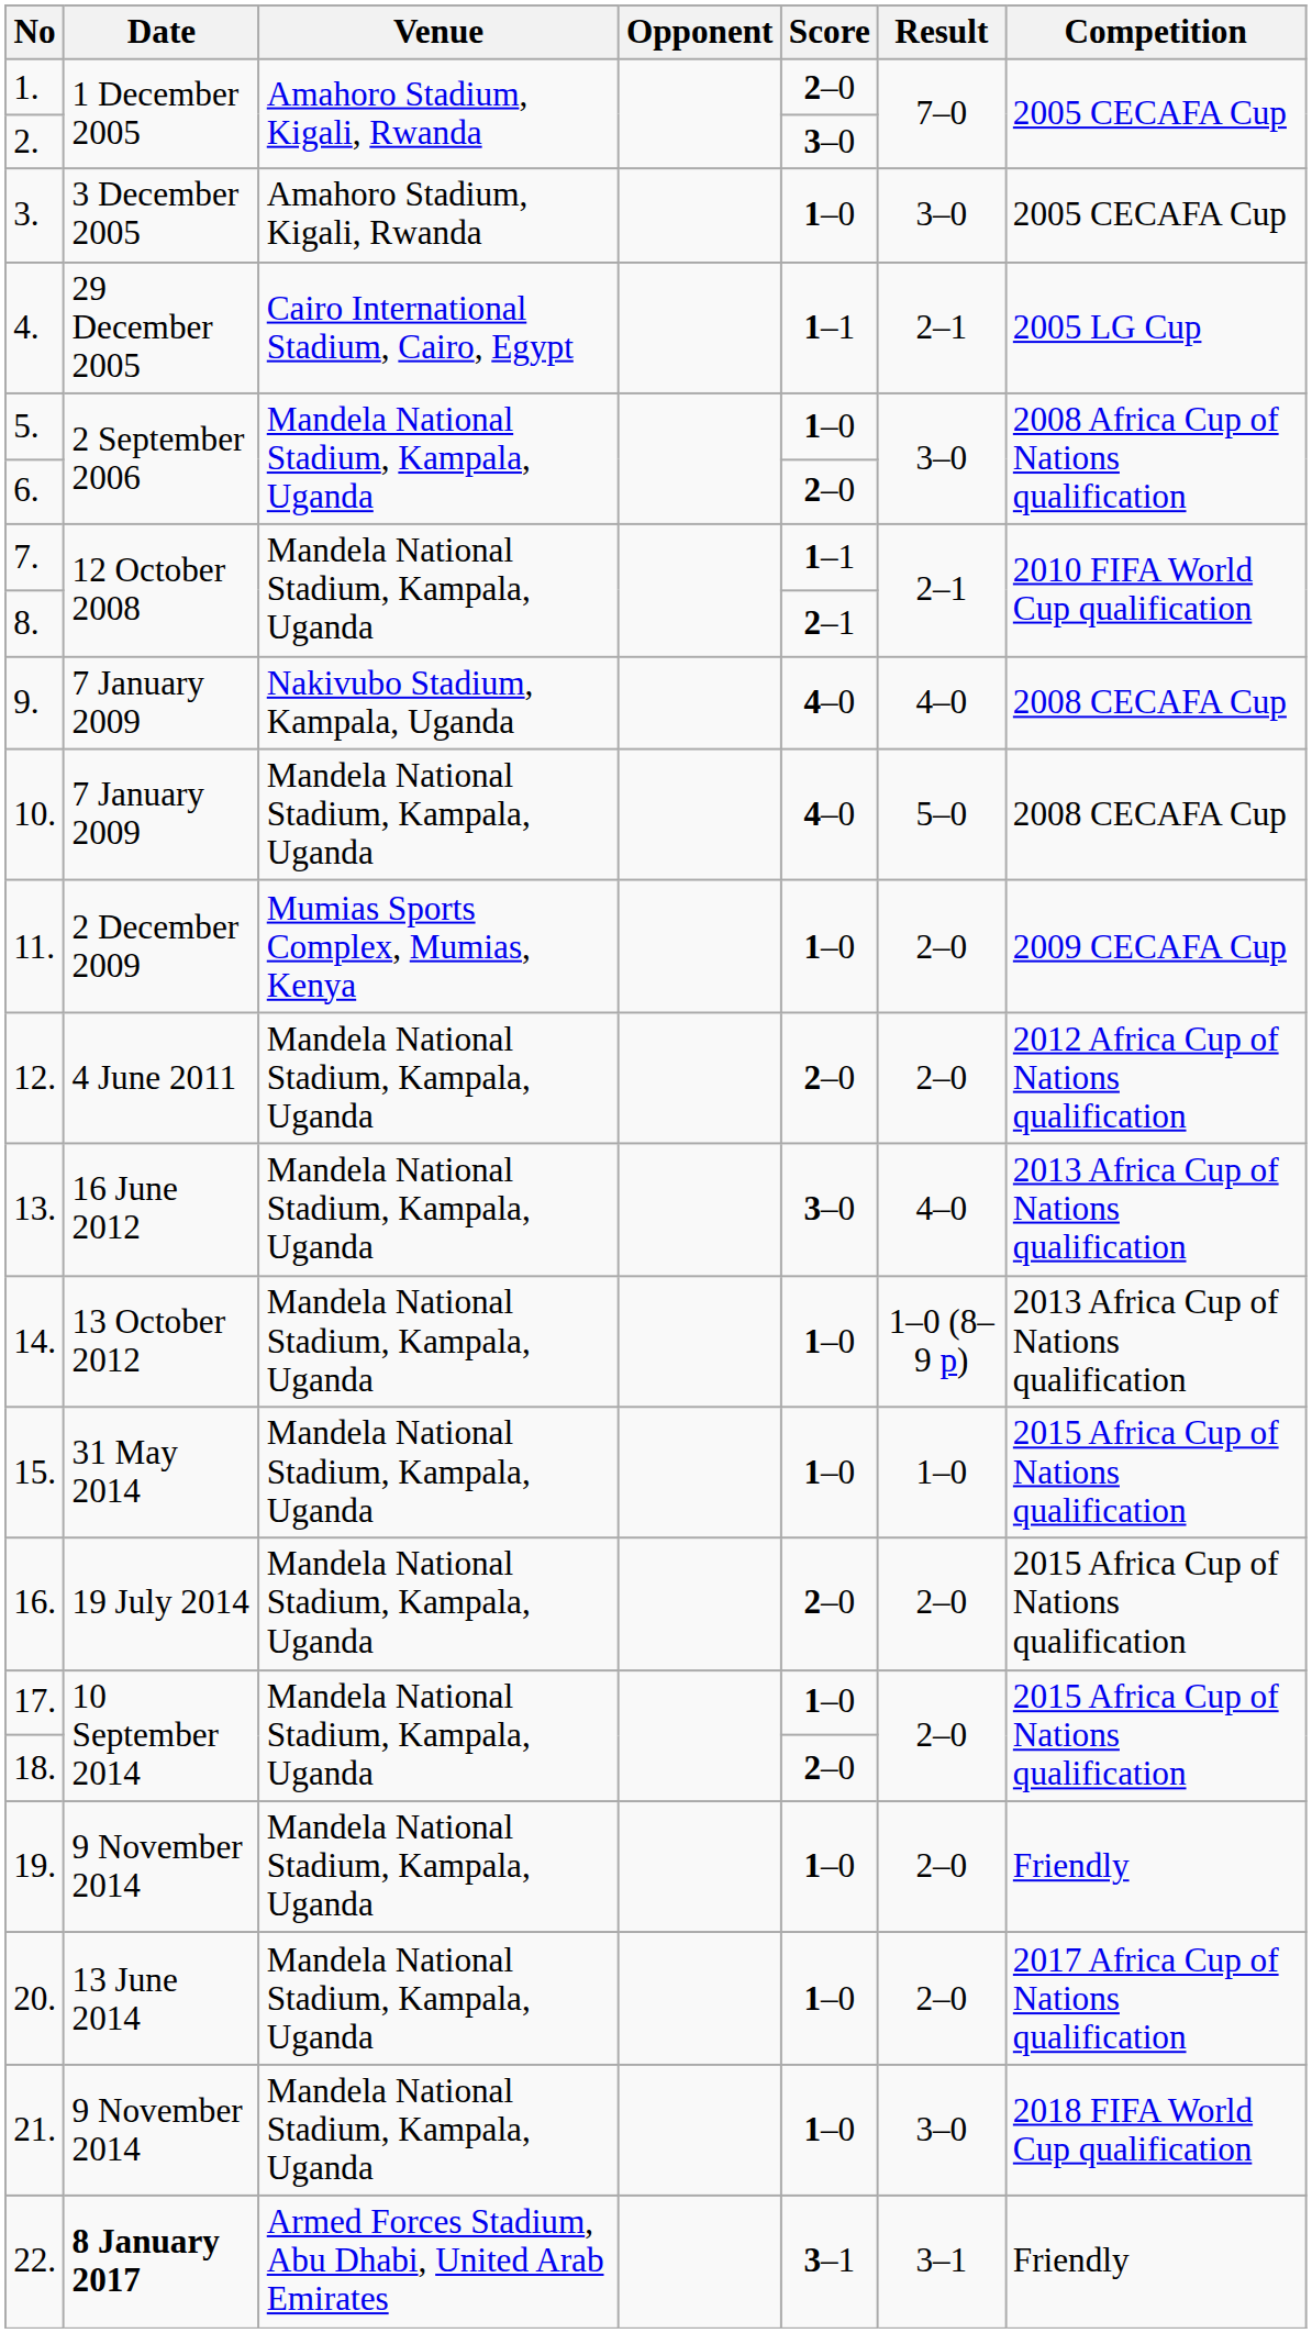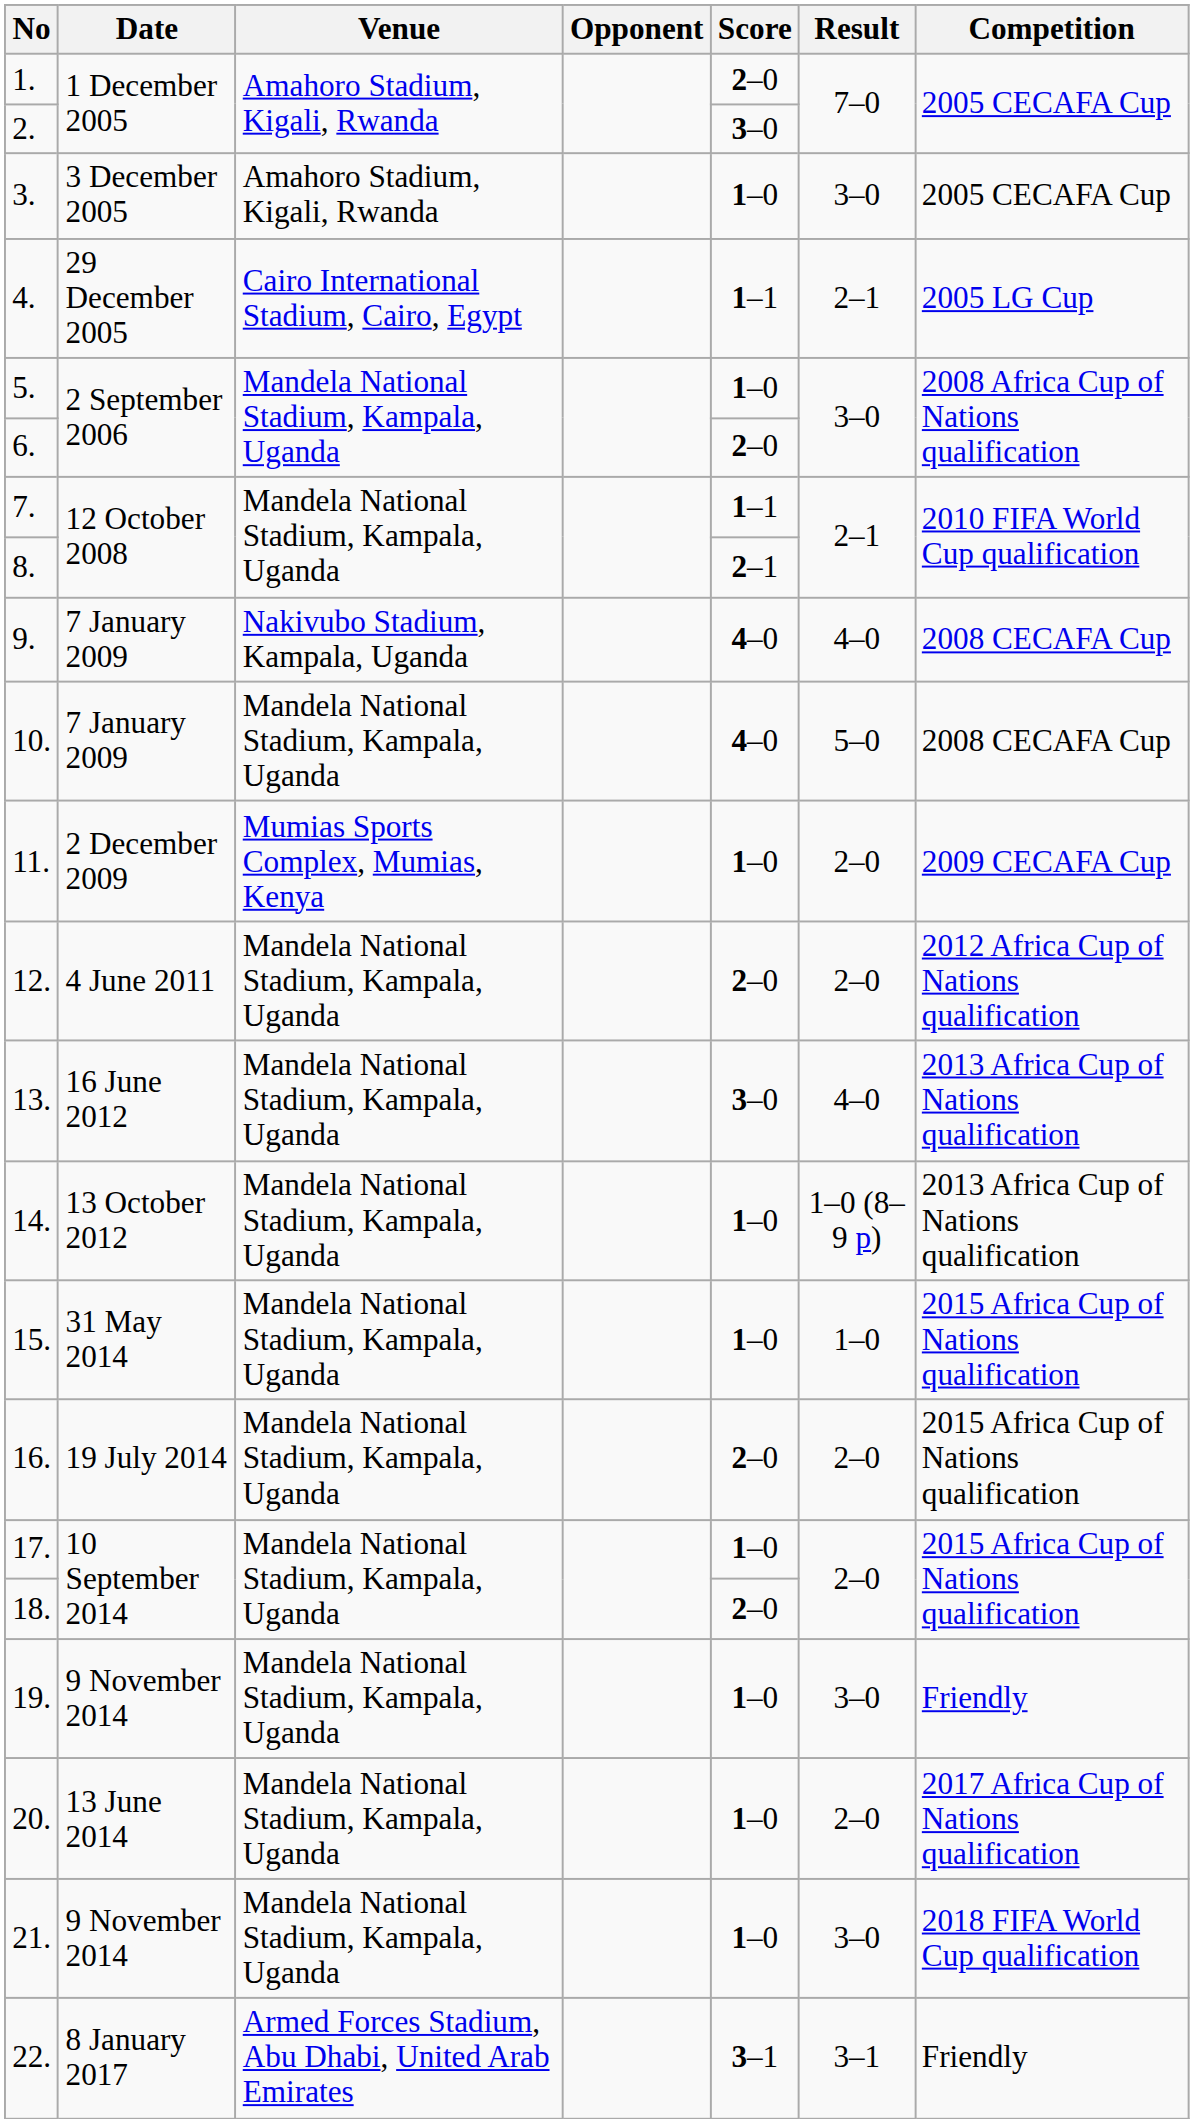 <table class="wikitable">
 <tr>
 <th>No</th>
 <th>Date</th>
 <th>Venue</th>
 <th>Opponent</th>
 <th>Score</th>
 <th>Result</th>
 <th>Competition</th>
 </tr>
 <tr>
 <td>1.</td>
 <td rowspan="2">1 December 2005</td>
 <td rowspan="2"><a href='#'>Amahoro Stadium</a>, <a href='#'>Kigali</a>, <a href='#'>Rwanda</a></td>
 <td rowspan="2"></td>
 <td align=center><strong>2</strong>–0</td>
 <td rowspan="2" style="text-align:center">7–0</td>
 <td rowspan="2"><a href='#'>2005 CECAFA Cup</a></td>
 </tr>
 <tr>
 <td>2.</td>
 <td align=center><strong>3</strong>–0</td>
 </tr>
 <tr>
 <td>3.</td>
 <td>3 December 2005</td>
 <td>Amahoro Stadium, Kigali, Rwanda</td>
 <td></td>
 <td align=center><strong>1</strong>–0</td>
 <td align=center>3–0</td>
 <td>2005 CECAFA Cup</td>
 </tr>
 <tr>
 <td>4.</td>
 <td>29 December 2005</td>
 <td><a href='#'>Cairo International Stadium</a>, <a href='#'>Cairo</a>, <a href='#'>Egypt</a></td>
 <td></td>
 <td align=center><strong>1</strong>–1</td>
 <td align=center>2–1</td>
 <td><a href='#'>2005 LG Cup</a></td>
 </tr>
 <tr>
 <td>5.</td>
 <td rowspan="2">2 September 2006</td>
 <td rowspan="2"><a href='#'>Mandela National Stadium</a>, <a href='#'>Kampala</a>, <a href='#'>Uganda</a></td>
 <td rowspan="2"></td>
 <td align=center><strong>1</strong>–0</td>
 <td rowspan="2" style="text-align:center">3–0</td>
 <td rowspan="2"><a href='#'>2008 Africa Cup of Nations qualification</a></td>
 </tr>
 <tr>
 <td>6.</td>
 <td align=center><strong>2</strong>–0</td>
 </tr>
 <tr>
 <td>7.</td>
 <td rowspan="2">12 October 2008</td>
 <td rowspan="2">Mandela National Stadium, Kampala, Uganda</td>
 <td rowspan="2"></td>
 <td align=center><strong>1</strong>–1</td>
 <td rowspan="2" style="text-align:center">2–1</td>
 <td rowspan="2"><a href='#'>2010 FIFA World Cup qualification</a></td>
 </tr>
 <tr>
 <td>8.</td>
 <td align=center><strong>2</strong>–1</td>
 </tr>
 <tr>
 <td>9.</td>
 <td>7 January 2009</td>
 <td><a href='#'>Nakivubo Stadium</a>, Kampala, Uganda</td>
 <td></td>
 <td align=center><strong>4</strong>–0</td>
 <td align=center>4–0</td>
 <td><a href='#'>2008 CECAFA Cup</a></td>
 </tr>
 <tr>
 <td>10.</td>
 <td>7 January 2009</td>
 <td>Mandela National Stadium, Kampala, Uganda</td>
 <td></td>
 <td align=center><strong>4</strong>–0</td>
 <td align=center>5–0</td>
 <td>2008 CECAFA Cup</td>
 </tr>
 <tr>
 <td>11.</td>
 <td>2 December 2009</td>
 <td><a href='#'>Mumias Sports Complex</a>, <a href='#'>Mumias</a>, <a href='#'>Kenya</a></td>
 <td></td>
 <td align=center><strong>1</strong>–0</td>
 <td align=center>2–0</td>
 <td><a href='#'>2009 CECAFA Cup</a></td>
 </tr>
 <tr>
 <td>12.</td>
 <td>4 June 2011</td>
 <td>Mandela National Stadium, Kampala, Uganda</td>
 <td></td>
 <td align=center><strong>2</strong>–0</td>
 <td align=center>2–0</td>
 <td><a href='#'>2012 Africa Cup of Nations qualification</a></td>
 </tr>
 <tr>
 <td>13.</td>
 <td>16 June 2012</td>
 <td>Mandela National Stadium, Kampala, Uganda</td>
 <td></td>
 <td align=center><strong>3</strong>–0</td>
 <td align=center>4–0</td>
 <td><a href='#'>2013 Africa Cup of Nations qualification</a></td>
 </tr>
 <tr>
 <td>14.</td>
 <td>13 October 2012</td>
 <td>Mandela National Stadium, Kampala, Uganda</td>
 <td></td>
 <td align=center><strong>1</strong>–0</td>
 <td align=center>1–0 (8–9 <a href='#'>p</a>)</td>
 <td>2013 Africa Cup of Nations qualification</td>
 </tr>
 <tr>
 <td>15.</td>
 <td>31 May 2014</td>
 <td>Mandela National Stadium, Kampala, Uganda</td>
 <td></td>
 <td align=center><strong>1</strong>–0</td>
 <td align=center>1–0</td>
 <td><a href='#'>2015 Africa Cup of Nations qualification</a></td>
 </tr>
 <tr>
 <td>16.</td>
 <td>19 July 2014</td>
 <td>Mandela National Stadium, Kampala, Uganda</td>
 <td></td>
 <td align=center><strong>2</strong>–0</td>
 <td align=center>2–0</td>
 <td>2015 Africa Cup of Nations qualification</td>
 </tr>
 <tr>
 <td>17.</td>
 <td rowspan="2">10 September 2014</td>
 <td rowspan="2">Mandela National Stadium, Kampala, Uganda</td>
 <td rowspan="2"></td>
 <td align=center><strong>1</strong>–0</td>
 <td rowspan="2" style="text-align:center">2–0</td>
 <td rowspan="2"><a href='#'>2015 Africa Cup of Nations qualification</a></td>
 </tr>
 <tr>
 <td>18.</td>
 <td align=center><strong>2</strong>–0</td>
 </tr>
 <tr>
 <td>19.</td>
 <td>9 November 2014</td>
 <td>Mandela National Stadium, Kampala, Uganda</td>
 <td></td>
 <td align=center><strong>1</strong>–0</td>
-<td align=center>2–0</td>
+<td align=center>3–0</td>
 <td><a href='#'>Friendly</a></td>
 </tr>
 <tr>
 <td>20.</td>
 <td>13 June 2014</td>
 <td>Mandela National Stadium, Kampala, Uganda</td>
 <td></td>
 <td align=center><strong>1</strong>–0</td>
 <td align=center>2–0</td>
 <td><a href='#'>2017 Africa Cup of Nations qualification</a></td>
 </tr>
 <tr>
 <td>21.</td>
 <td>9 November 2014</td>
 <td>Mandela National Stadium, Kampala, Uganda</td>
 <td></td>
 <td align=center><strong>1</strong>–0</td>
 <td align=center>3–0</td>
 <td><a href='#'>2018 FIFA World Cup qualification</a></td>
 </tr>
 <tr>
 <td>22.</td>
-<td><strong>8 January 2017</strong></td>
+<td>8 January 2017</td>
 <td><a href='#'>Armed Forces Stadium</a>, <a href='#'>Abu Dhabi</a>, <a href='#'>United Arab Emirates</a></td>
 <td></td>
 <td align=center><strong>3</strong>–1</td>
 <td align=center>3–1</td>
 <td>Friendly</td>
 </tr>
 </table>
